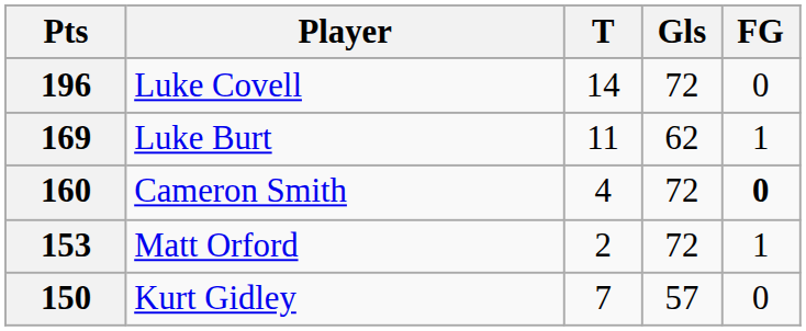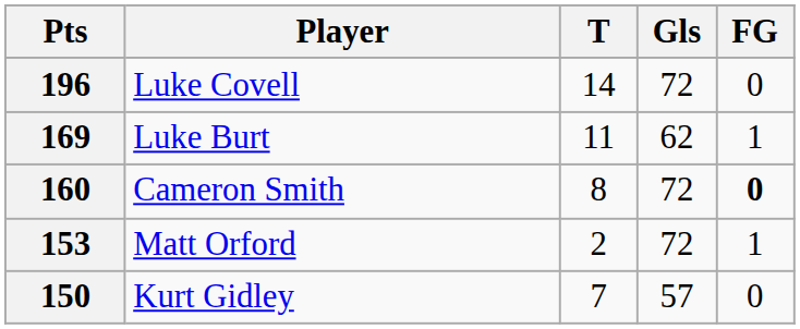 <table class="wikitable" style="text-align:left;">
 <tr>
 <th width=50>Pts</th>
 <th width=200>Player</th>
 <th width=30>T</th>
 <th width=30>Gls</th>
 <th width=30>FG</th>
 </tr>
 <tr>
 <th>196</th>
 <td> <a href='#'>Luke Covell</a></td>
 <td align=center>14</td>
 <td align=center>72</td>
 <td align=center>0</td>
 </tr>
 <tr>
 <th>169</th>
 <td> <a href='#'>Luke Burt</a></td>
 <td align=center>11</td>
 <td align=center>62</td>
 <td align=center>1</td>
 </tr>
 <tr>
 <th>160</th>
 <td> <a href='#'>Cameron Smith</a></td>
-<td align=center>4</td>
+<td align=center>8</td>
 <td align=center>72</td>
 <td align=center><strong>0</strong></td>
 </tr>
 <tr>
 <th>153</th>
 <td> <a href='#'>Matt Orford</a></td>
 <td align=center>2</td>
 <td align=center>72</td>
 <td align=center>1</td>
 </tr>
 <tr>
 <th>150</th>
 <td> <a href='#'>Kurt Gidley</a></td>
 <td align=center>7</td>
 <td align=center>57</td>
 <td align=center>0</td>
 </tr>
 </table>
